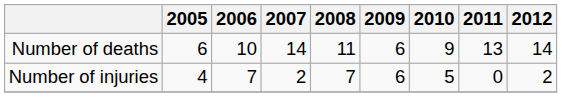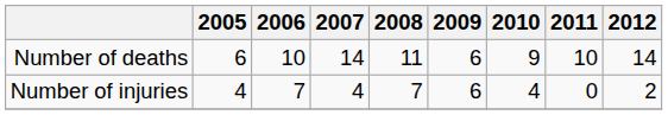 <table class="wikitable" style="text-align: right">
 <tr style="background:#ececec;">
 <th></th>
 <th>2005</th>
 <th>2006</th>
 <th>2007</th>
 <th>2008</th>
 <th>2009</th>
 <th>2010</th>
 <th>2011</th>
 <th>2012</th>
 </tr>
 <tr>
 <td>Number of deaths</td>
 <td>6</td>
 <td>10</td>
 <td>14</td>
 <td>11</td>
 <td>6</td>
 <td>9</td>
-<td>13</td>
+<td>10</td>
 <td>14</td>
 </tr>
 <tr>
 <td>Number of injuries</td>
 <td>4</td>
 <td>7</td>
-<td>2</td>
+<td>4</td>
 <td>7</td>
 <td>6</td>
-<td>5</td>
+<td>4</td>
 <td>0</td>
 <td>2</td>
 </tr>
 <tr>
 </tr>
 </table>
